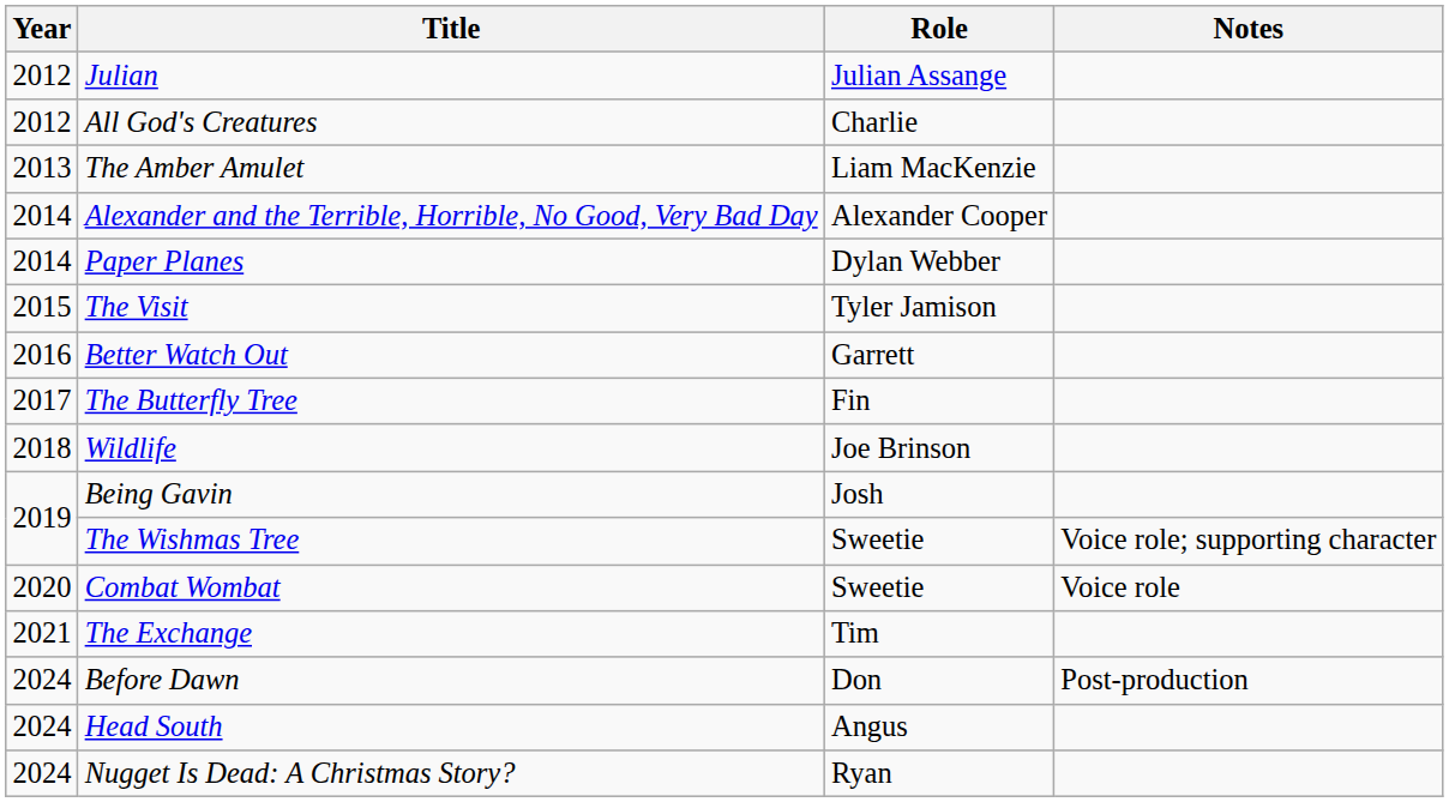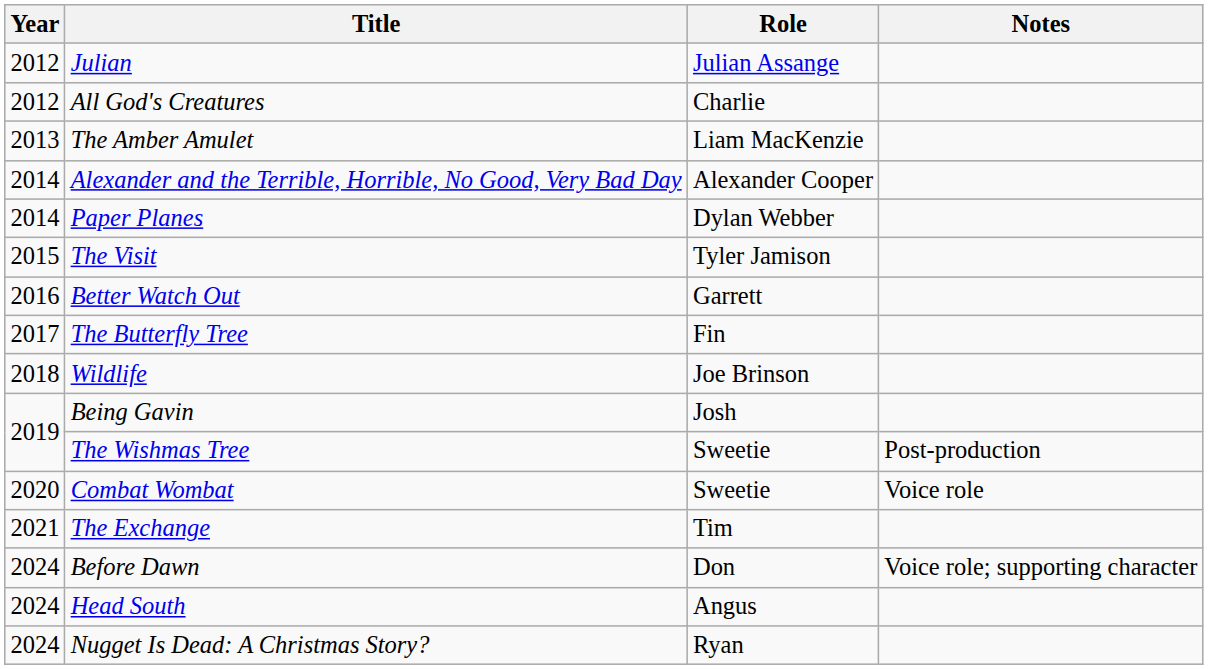 <table class="wikitable sortable">
 <tr>
 <th>Year</th>
 <th>Title</th>
 <th>Role</th>
 <th>Notes</th>
 </tr>
 <tr>
 <td>2012</td>
 <td><em><a href='#'>Julian</a></em></td>
 <td><a href='#'>Julian Assange</a></td>
 <td></td>
 </tr>
 <tr>
 <td>2012</td>
 <td><em>All God's Creatures</em></td>
 <td>Charlie</td>
 <td></td>
 </tr>
 <tr>
 <td>2013</td>
 <td data-sort-value="Amber Amulet, The"><em>The Amber Amulet</em></td>
 <td>Liam MacKenzie</td>
 <td></td>
 </tr>
 <tr>
 <td>2014</td>
 <td><em><a href='#'>Alexander and the Terrible, Horrible, No Good, Very Bad Day</a></em></td>
 <td>Alexander Cooper</td>
 <td></td>
 </tr>
 <tr>
 <td>2014</td>
 <td><em><a href='#'>Paper Planes</a></em></td>
 <td>Dylan Webber</td>
 <td></td>
 </tr>
 <tr>
 <td>2015</td>
 <td data-sort-value="Visit, The"><em><a href='#'>The Visit</a></em></td>
 <td>Tyler Jamison</td>
 <td></td>
 </tr>
 <tr>
 <td>2016</td>
 <td><em><a href='#'>Better Watch Out</a></em></td>
 <td>Garrett</td>
 <td></td>
 </tr>
 <tr>
 <td>2017</td>
 <td data-sort-value="Butterfly Tree, The"><em><a href='#'>The Butterfly Tree</a></em></td>
 <td>Fin</td>
 <td></td>
 </tr>
 <tr>
 <td>2018</td>
 <td><em><a href='#'>Wildlife</a></em></td>
 <td>Joe Brinson</td>
 <td></td>
 </tr>
 <tr>
 <td rowspan="2">2019</td>
 <td><em>Being Gavin</em></td>
 <td>Josh</td>
 <td></td>
 </tr>
 <tr>
 <td data-sort-value="Wishmas Tree, The"><em><a href='#'>The Wishmas Tree</a></em></td>
 <td>Sweetie</td>
-<td>Voice role; supporting character</td>
+<td>Post-production</td>
 </tr>
 <tr>
 <td>2020</td>
 <td><em><a href='#'>Combat Wombat</a></em></td>
 <td>Sweetie</td>
 <td>Voice role</td>
 </tr>
 <tr>
 <td>2021</td>
 <td data-sort-value="Exchange, The"><em><a href='#'>The Exchange</a></em></td>
 <td>Tim</td>
 <td></td>
 </tr>
 <tr>
 <td>2024</td>
 <td><em>Before Dawn</em></td>
 <td>Don</td>
-<td>Post-production</td>
+<td>Voice role; supporting character</td>
 </tr>
 <tr>
 <td>2024</td>
 <td><em><a href='#'>Head South</a></em></td>
 <td>Angus</td>
 <td></td>
 </tr>
 <tr>
 <td>2024</td>
 <td><em>Nugget Is Dead: A Christmas Story?</em></td>
 <td>Ryan</td>
 <td></td>
 </tr>
 </table>
